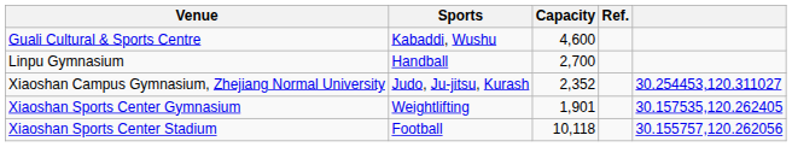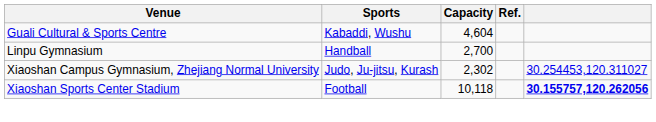 <table class="wikitable sortable">
 <tr>
 <th>Venue</th>
 <th>Sports</th>
 <th>Capacity</th>
 <th>Ref.</th>
 <th></th>
 </tr>
 <tr>
 <td><a href='#'>Guali Cultural & Sports Centre</a></td>
 <td><a href='#'>Kabaddi</a>, <a href='#'>Wushu</a></td>
-<td align=right>4,600</td>
+<td align=right>4,604</td>
 <td></td>
 <td></td>
 </tr>
 <tr>
 <td>Linpu Gymnasium</td>
 <td><a href='#'>Handball</a></td>
 <td align=right>2,700</td>
 <td></td>
 <td></td>
 </tr>
 <tr>
 <td>Xiaoshan Campus Gymnasium, <a href='#'>Zhejiang Normal University</a></td>
 <td><a href='#'>Judo</a>, <a href='#'>Ju-jitsu</a>, <a href='#'>Kurash</a></td>
-<td align=right>2,352</td>
+<td align=right>2,302</td>
 <td></td>
 <td><a href='#'>30.254453,120.311027</a></td>
-</tr>
-<tr>
-<td><a href='#'>Xiaoshan Sports Center Gymnasium</a></td>
-<td><a href='#'>Weightlifting</a></td>
-<td align=right>1,901</td>
-<td></td>
-<td><a href='#'>30.157535,120.262405</a></td>
 </tr>
 <tr>
 <td><a href='#'>Xiaoshan Sports Center Stadium</a></td>
 <td><a href='#'>Football</a></td>
 <td align=right>10,118</td>
 <td></td>
-<td><a href='#'>30.155757,120.262056</a></td>
+<td><strong><a href='#'>30.155757,120.262056</a></strong></td>
 </tr>
 </table>
